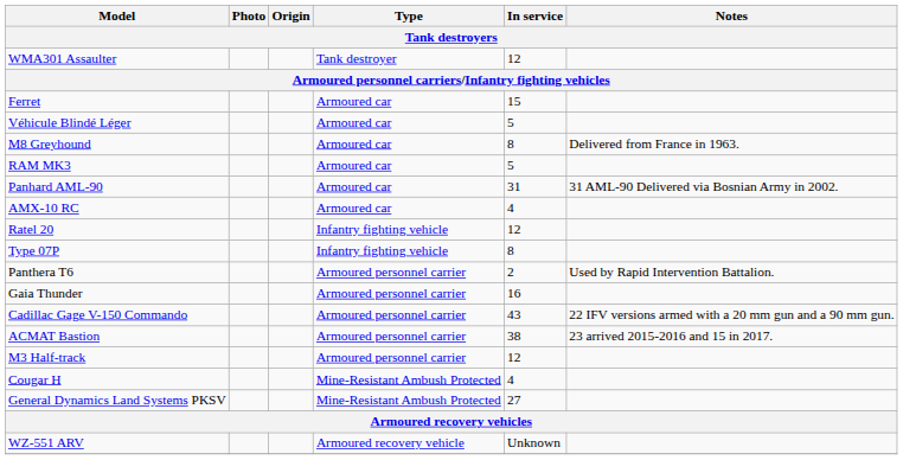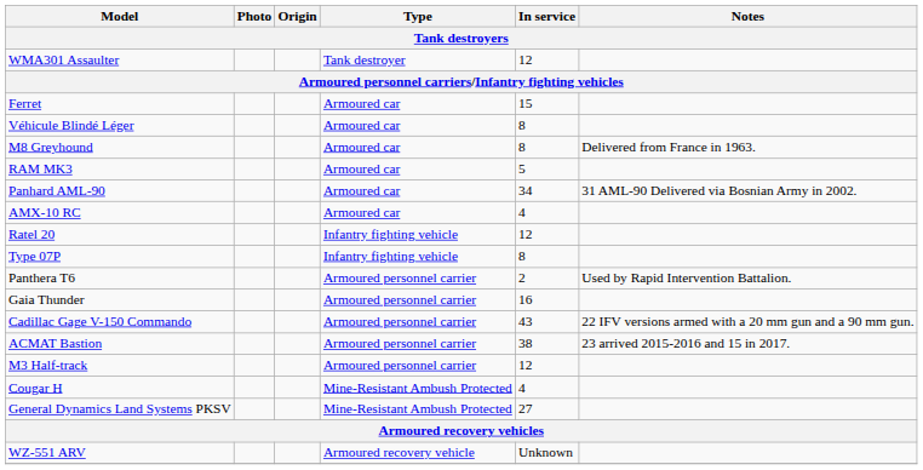 <table class="wikitable">
 <tr>
 <th>Model</th>
 <th>Photo</th>
 <th>Origin</th>
 <th>Type</th>
 <th>In service</th>
 <th>Notes</th>
 </tr>
 <tr>
 <th colspan="7"><a href='#'>Tank destroyers</a></th>
 </tr>
 <tr>
 <td><a href='#'>WMA301 Assaulter</a></td>
 <td></td>
 <td></td>
 <td><a href='#'>Tank destroyer</a></td>
 <td>12</td>
 <td></td>
 </tr>
 <tr>
 <th colspan="7"><a href='#'>Armoured personnel carriers</a>/<a href='#'>Infantry fighting vehicles</a></th>
 </tr>
 <tr>
 <td><a href='#'>Ferret</a></td>
 <td></td>
 <td></td>
 <td><a href='#'>Armoured car</a></td>
 <td>15</td>
 <td></td>
 </tr>
 <tr>
 <td><a href='#'>Véhicule Blindé Léger</a></td>
 <td></td>
 <td></td>
 <td><a href='#'>Armoured car</a></td>
-<td>5</td>
+<td>8</td>
 <td></td>
 </tr>
 <tr>
 <td><a href='#'>M8 Greyhound</a></td>
 <td></td>
 <td></td>
 <td><a href='#'>Armoured car</a></td>
 <td>8</td>
 <td>Delivered from France in 1963.</td>
 </tr>
 <tr>
 <td><a href='#'>RAM MK3</a></td>
 <td></td>
 <td></td>
 <td><a href='#'>Armoured car</a></td>
 <td>5</td>
 <td></td>
 </tr>
 <tr>
 <td><a href='#'>Panhard AML-90</a></td>
 <td></td>
 <td></td>
 <td><a href='#'>Armoured car</a></td>
-<td>31</td>
+<td>34</td>
 <td>31 AML-90 Delivered via Bosnian Army in 2002.</td>
 </tr>
 <tr>
 <td><a href='#'>AMX-10 RC</a></td>
 <td></td>
 <td></td>
 <td><a href='#'>Armoured car</a></td>
 <td>4</td>
 <td></td>
 </tr>
 <tr>
 <td><a href='#'>Ratel 20</a></td>
 <td></td>
 <td></td>
 <td><a href='#'>Infantry fighting vehicle</a></td>
 <td>12</td>
 <td></td>
 </tr>
 <tr>
 <td><a href='#'>Type 07P</a></td>
 <td></td>
 <td></td>
 <td><a href='#'>Infantry fighting vehicle</a></td>
 <td>8</td>
 <td></td>
 </tr>
 <tr>
 <td>Panthera T6</td>
 <td></td>
 <td></td>
 <td><a href='#'>Armoured personnel carrier</a></td>
 <td>2</td>
 <td>Used by Rapid Intervention Battalion.</td>
 </tr>
 <tr>
 <td>Gaia Thunder</td>
 <td></td>
 <td></td>
 <td><a href='#'>Armoured personnel carrier</a></td>
 <td>16</td>
 <td></td>
 </tr>
 <tr>
 <td><a href='#'>Cadillac Gage V-150 Commando</a></td>
 <td></td>
 <td></td>
 <td><a href='#'>Armoured personnel carrier</a></td>
 <td>43</td>
 <td>22 IFV versions armed with a 20 mm gun and a 90 mm gun.</td>
 </tr>
 <tr>
 <td><a href='#'>ACMAT Bastion</a></td>
 <td></td>
 <td></td>
 <td><a href='#'>Armoured personnel carrier</a></td>
 <td>38</td>
 <td>23 arrived 2015-2016 and 15 in 2017.</td>
 </tr>
 <tr>
 <td><a href='#'>M3 Half-track</a></td>
 <td></td>
 <td></td>
 <td><a href='#'>Armoured personnel carrier</a></td>
 <td>12</td>
 <td></td>
 </tr>
 <tr>
 <td><a href='#'>Cougar H</a></td>
 <td></td>
 <td><br></td>
 <td><a href='#'>Mine-Resistant Ambush Protected</a></td>
 <td>4</td>
 <td></td>
 </tr>
 <tr>
 <td><a href='#'>General Dynamics Land Systems</a> PKSV</td>
 <td></td>
 <td></td>
 <td><a href='#'>Mine-Resistant Ambush Protected</a></td>
 <td>27</td>
 <td></td>
 </tr>
 <tr>
 <th colspan="7"><a href='#'>Armoured recovery vehicles</a></th>
 </tr>
 <tr>
 <td><a href='#'>WZ-551 ARV</a></td>
 <td></td>
 <td></td>
 <td><a href='#'>Armoured recovery vehicle</a></td>
 <td>Unknown</td>
 <td></td>
 </tr>
 <tr>
 </tr>
 </table>
